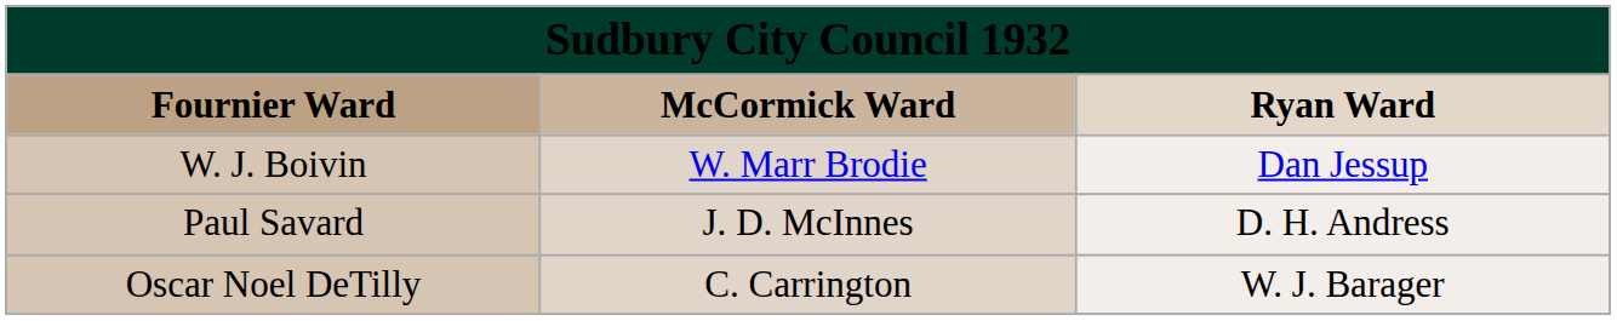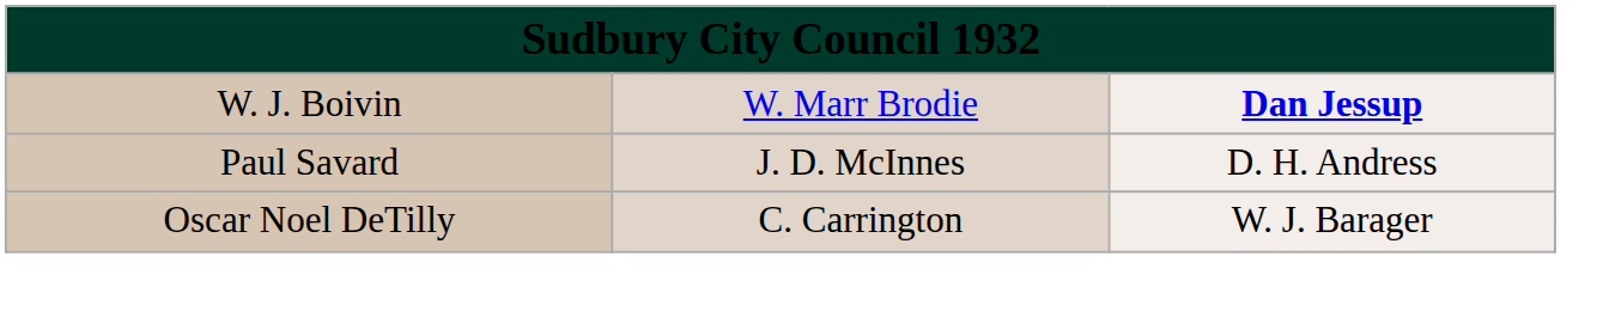 <table class="wikitable">
 <tr>
 <td style= "text-align:center; width: 660px;" colspan="3" bgcolor=003A2A><span><big><strong>Sudbury City Council 1932</strong></big></span></td>
 </tr>
 <tr>
-<td style="text-align:center; width: 220px;" bgcolor= BDA185><strong>Fournier Ward</strong></td>
-<td style="text-align:center; width: 220px;" bgcolor= CAB49E><strong>McCormick Ward</strong></td>
-<td style="text-align:center; width: 220px;" bgcolor= E3D7CA><strong>Ryan Ward</strong></td>
-</tr>
-<tr>
 <td style="text-align:center;" bgcolor= D7C5B3>W. J. Boivin</td>
 <td style="text-align:center;" bgcolor= E1D5C9><a href='#'>W. Marr Brodie</a></td>
-<td style="text-align:center;" bgcolor= F3EEE9><a href='#'>Dan Jessup</a></td>
+<td style="text-align:center;" bgcolor= F3EEE9><strong><a href='#'>Dan Jessup</a></strong></td>
 </tr>
 <tr>
 <td style="text-align:center;" bgcolor= D7C5B3>Paul Savard</td>
 <td style="text-align:center;" bgcolor= E1D5C9>J. D. McInnes</td>
 <td style="text-align:center;" bgcolor= F3EEE9>D. H. Andress</td>
 </tr>
 <tr>
 <td style="text-align:center;" bgcolor= D7C5B3>Oscar Noel DeTilly</td>
 <td style="text-align:center;" bgcolor= E1D5C9>C. Carrington</td>
 <td style="text-align:center;" bgcolor= F3EEE9>W. J. Barager</td>
 </tr>
 </table>
